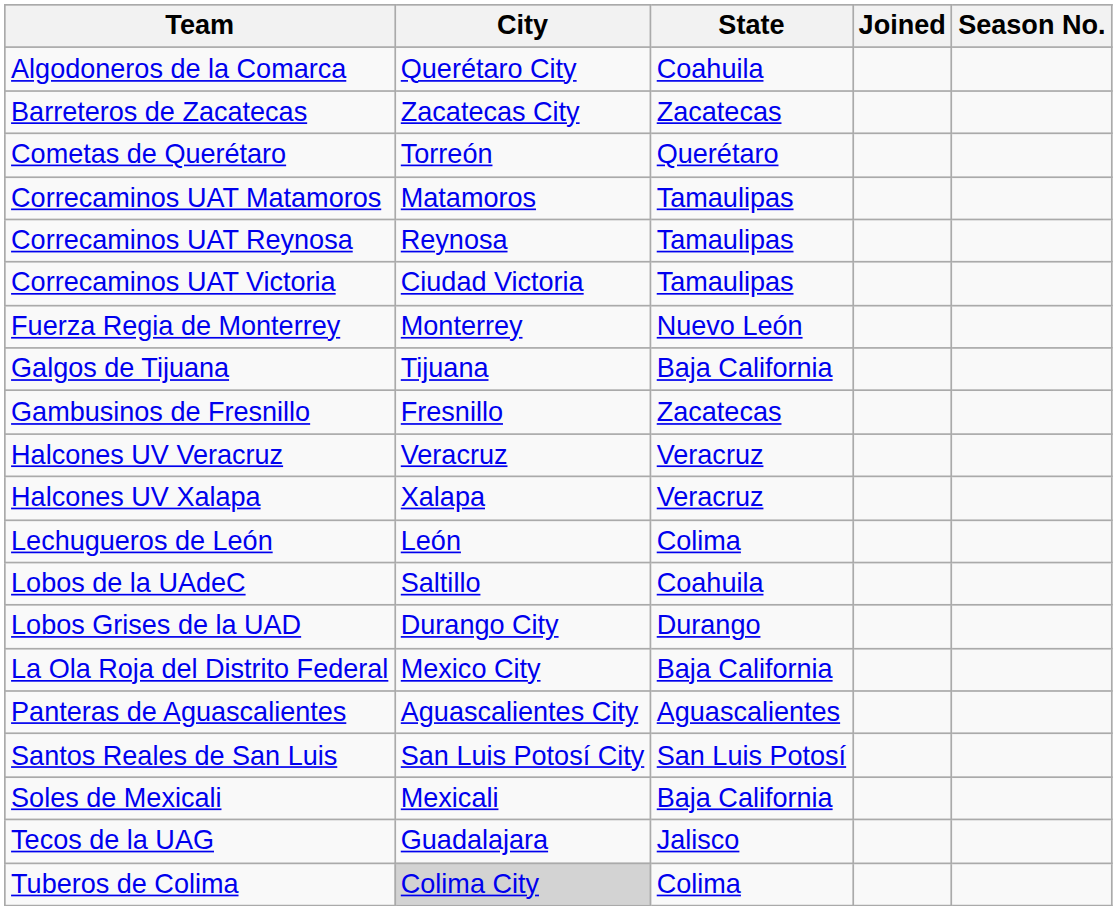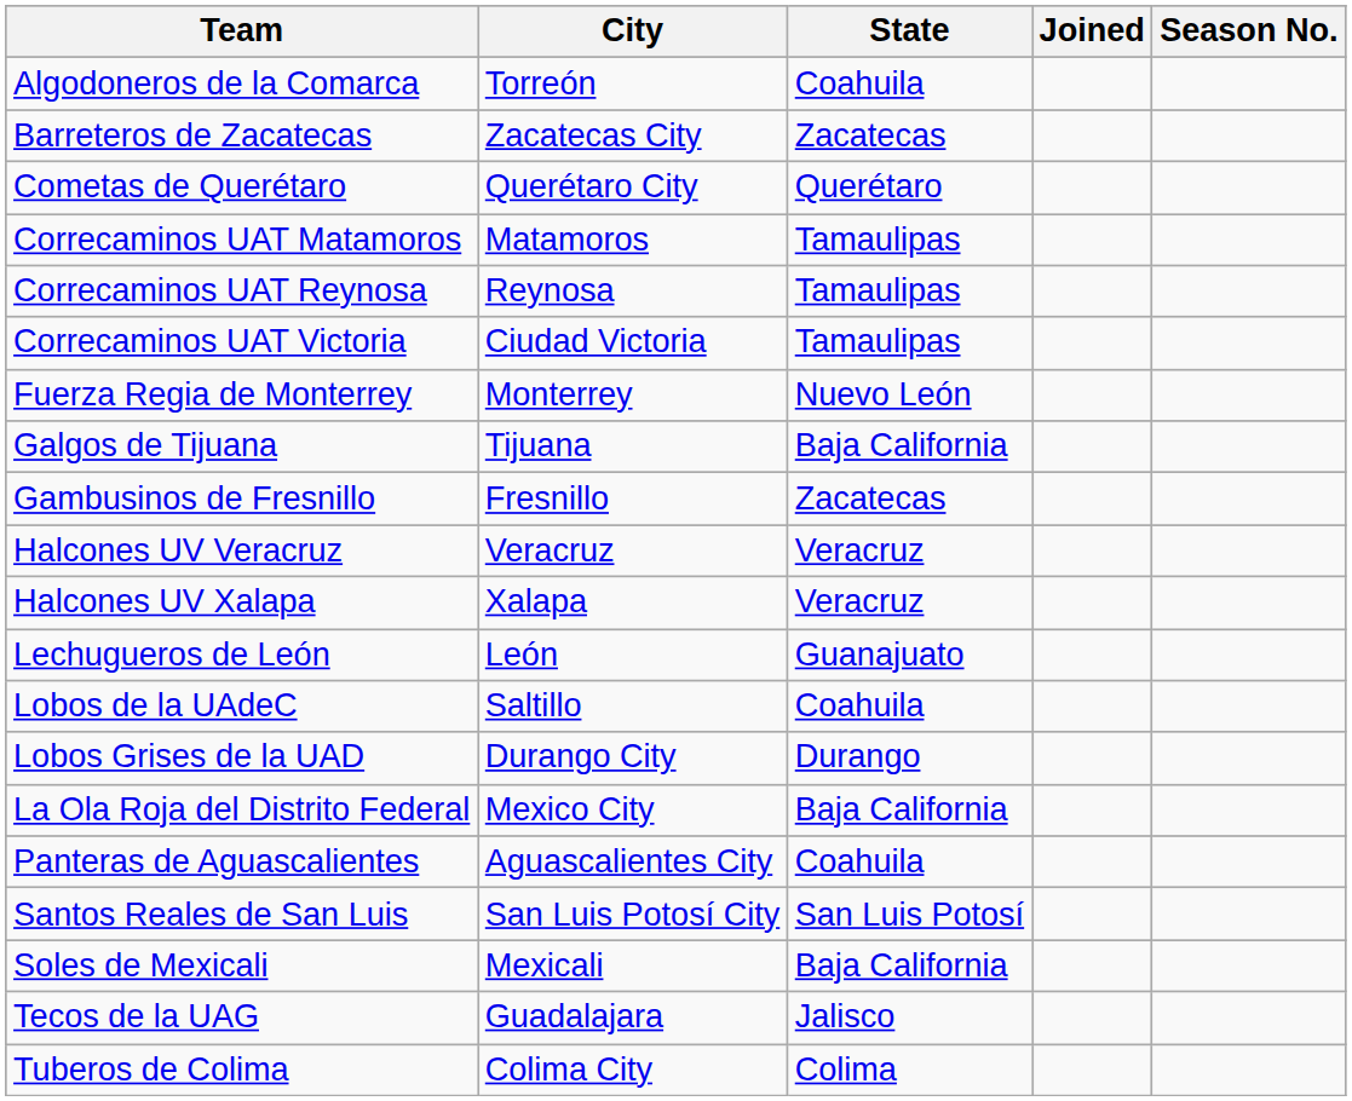 <table class="wikitable sortable">
 <tr>
 <th>Team</th>
 <th>City</th>
 <th>State</th>
 <th>Joined</th>
 <th>Season No.</th>
 </tr>
 <tr>
 <td><a href='#'>Algodoneros de la Comarca</a></td>
-<td><a href='#'>Querétaro City</a></td>
+<td><a href='#'>Torreón</a></td>
 <td><a href='#'>Coahuila</a></td>
 <td></td>
 <td></td>
 </tr>
 <tr>
 <td><a href='#'>Barreteros de Zacatecas</a></td>
 <td><a href='#'>Zacatecas City</a></td>
 <td><a href='#'>Zacatecas</a></td>
 <td></td>
 <td></td>
 </tr>
 <tr>
 <td><a href='#'>Cometas de Querétaro</a></td>
-<td><a href='#'>Torreón</a></td>
+<td><a href='#'>Querétaro City</a></td>
 <td><a href='#'>Querétaro</a></td>
 <td></td>
 <td></td>
 </tr>
 <tr>
 <td><a href='#'>Correcaminos UAT Matamoros</a></td>
 <td><a href='#'>Matamoros</a></td>
 <td><a href='#'>Tamaulipas</a></td>
 <td></td>
 <td></td>
 </tr>
 <tr>
 <td><a href='#'>Correcaminos UAT Reynosa</a></td>
 <td><a href='#'>Reynosa</a></td>
 <td><a href='#'>Tamaulipas</a></td>
 <td></td>
 <td></td>
 </tr>
 <tr>
 <td><a href='#'>Correcaminos UAT Victoria</a></td>
 <td><a href='#'>Ciudad Victoria</a></td>
 <td><a href='#'>Tamaulipas</a></td>
 <td></td>
 <td></td>
 </tr>
 <tr>
 <td><a href='#'>Fuerza Regia de Monterrey</a></td>
 <td><a href='#'>Monterrey</a></td>
 <td><a href='#'>Nuevo León</a></td>
 <td></td>
 <td></td>
 </tr>
 <tr>
 <td><a href='#'>Galgos de Tijuana</a></td>
 <td><a href='#'>Tijuana</a></td>
 <td><a href='#'>Baja California</a></td>
 <td></td>
 <td></td>
 </tr>
 <tr>
 <td><a href='#'>Gambusinos de Fresnillo</a></td>
 <td><a href='#'>Fresnillo</a></td>
 <td><a href='#'>Zacatecas</a></td>
 <td></td>
 <td></td>
 </tr>
 <tr>
 <td><a href='#'>Halcones UV Veracruz</a></td>
 <td><a href='#'>Veracruz</a></td>
 <td><a href='#'>Veracruz</a></td>
 <td></td>
 <td></td>
 </tr>
 <tr>
 <td><a href='#'>Halcones UV Xalapa</a></td>
 <td><a href='#'>Xalapa</a></td>
 <td><a href='#'>Veracruz</a></td>
 <td></td>
 <td></td>
 </tr>
 <tr>
 <td><a href='#'>Lechugueros de León</a></td>
 <td><a href='#'>León</a></td>
-<td><a href='#'>Colima</a></td>
+<td><a href='#'>Guanajuato</a></td>
 <td></td>
 <td></td>
 </tr>
 <tr>
 <td><a href='#'>Lobos de la UAdeC</a></td>
 <td><a href='#'>Saltillo</a></td>
 <td><a href='#'>Coahuila</a></td>
 <td></td>
 <td></td>
 </tr>
 <tr>
 <td><a href='#'>Lobos Grises de la UAD</a></td>
 <td><a href='#'>Durango City</a></td>
 <td><a href='#'>Durango</a></td>
 <td></td>
 <td></td>
 </tr>
 <tr>
 <td><a href='#'>La Ola Roja del Distrito Federal</a></td>
 <td><a href='#'>Mexico City</a></td>
 <td><a href='#'>Baja California</a></td>
 <td></td>
 <td></td>
 </tr>
 <tr>
 <td><a href='#'>Panteras de Aguascalientes</a></td>
 <td><a href='#'>Aguascalientes City</a></td>
-<td><a href='#'>Aguascalientes</a></td>
+<td><a href='#'>Coahuila</a></td>
 <td></td>
 <td></td>
 </tr>
 <tr>
 <td><a href='#'>Santos Reales de San Luis</a></td>
 <td><a href='#'>San Luis Potosí City</a></td>
 <td><a href='#'>San Luis Potosí</a></td>
 <td></td>
 <td></td>
 </tr>
 <tr>
 <td><a href='#'>Soles de Mexicali</a></td>
 <td><a href='#'>Mexicali</a></td>
 <td><a href='#'>Baja California</a></td>
 <td></td>
 <td></td>
 </tr>
 <tr>
 <td><a href='#'>Tecos de la UAG</a></td>
 <td><a href='#'>Guadalajara</a></td>
 <td><a href='#'>Jalisco</a></td>
 <td></td>
 <td></td>
 </tr>
 <tr>
 <td><a href='#'>Tuberos de Colima</a></td>
-<td style="background: lightgrey;"><a href='#'>Colima City</a></td>
+<td><a href='#'>Colima City</a></td>
 <td><a href='#'>Colima</a></td>
 <td></td>
 <td></td>
 </tr>
 </table>
